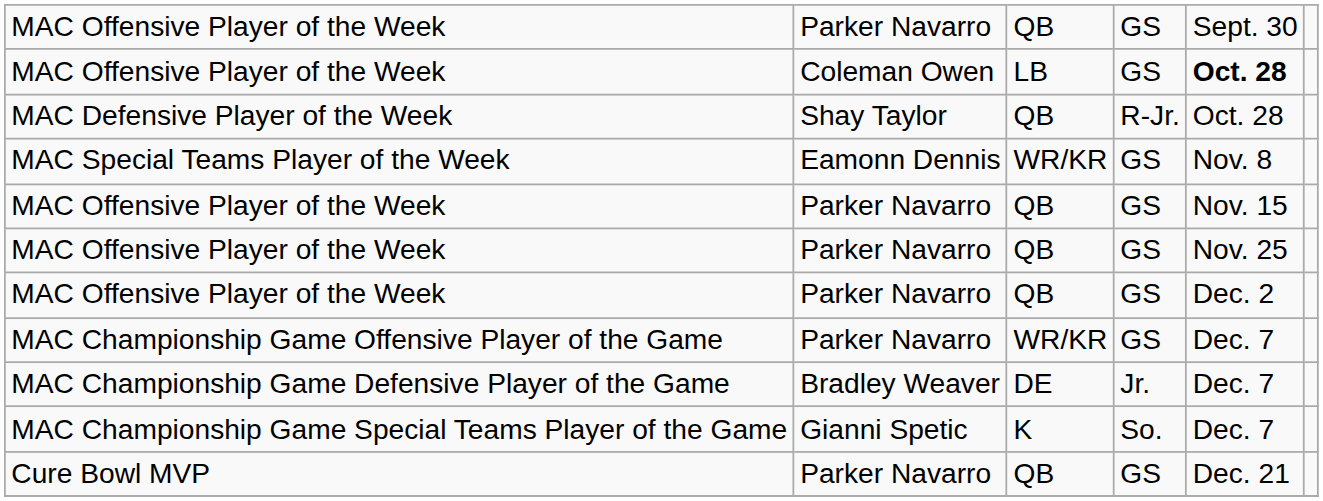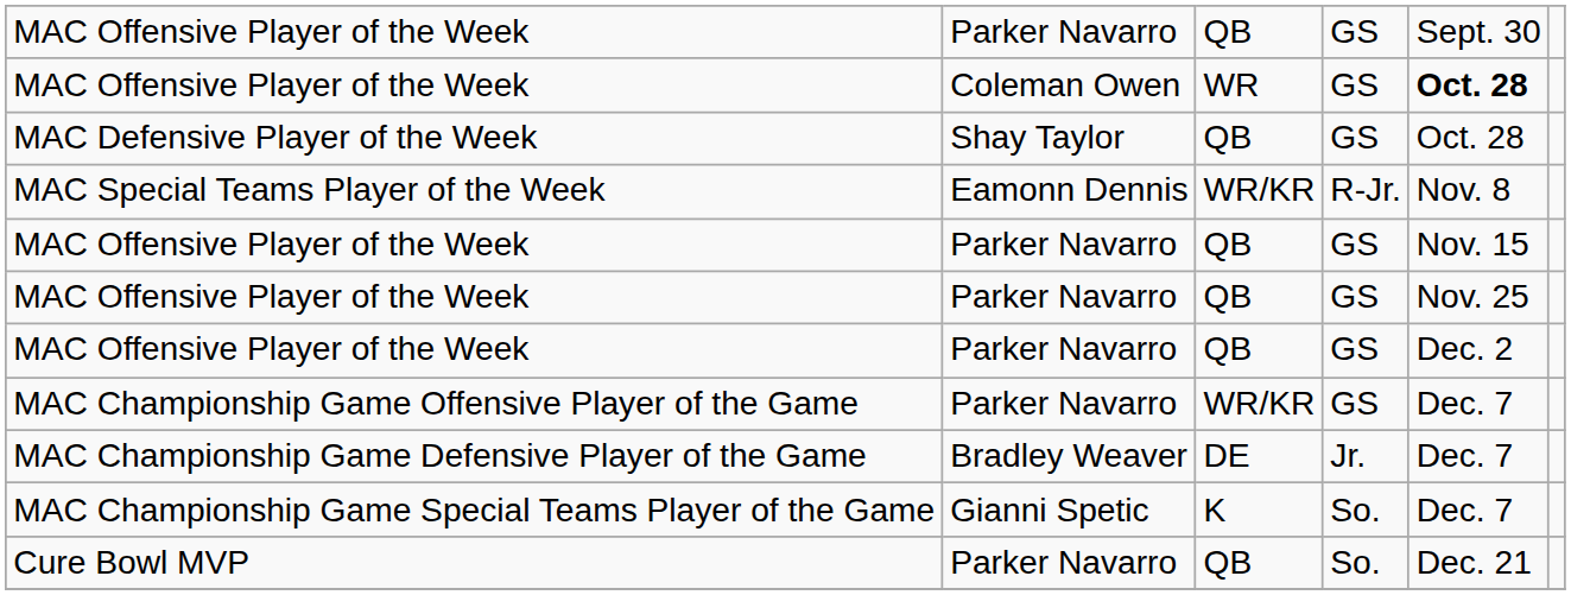 <table class="wikitable">
 <tr>
 <td>MAC Offensive Player of the Week</td>
 <td>Parker Navarro</td>
 <td>QB</td>
 <td>GS</td>
 <td>Sept. 30</td>
 <td></td>
 </tr>
 <tr>
 <td>MAC Offensive Player of the Week</td>
 <td>Coleman Owen</td>
-<td>LB</td>
+<td>WR</td>
 <td>GS</td>
 <td><strong>Oct. 28</strong></td>
 <td></td>
 </tr>
 <tr>
 <td>MAC Defensive Player of the Week</td>
 <td>Shay Taylor</td>
 <td>QB</td>
-<td>R-Jr.</td>
+<td>GS</td>
 <td>Oct. 28</td>
 <td></td>
 </tr>
 <tr>
 <td>MAC Special Teams Player of the Week</td>
 <td>Eamonn Dennis</td>
 <td>WR/KR</td>
-<td>GS</td>
+<td>R-Jr.</td>
 <td>Nov. 8</td>
 <td></td>
 </tr>
 <tr>
 <td>MAC Offensive Player of the Week</td>
 <td>Parker Navarro</td>
 <td>QB</td>
 <td>GS</td>
 <td>Nov. 15</td>
 <td></td>
 </tr>
 <tr>
 <td>MAC Offensive Player of the Week</td>
 <td>Parker Navarro</td>
 <td>QB</td>
 <td>GS</td>
 <td>Nov. 25</td>
 <td></td>
 </tr>
 <tr>
 <td>MAC Offensive Player of the Week</td>
 <td>Parker Navarro</td>
 <td>QB</td>
 <td>GS</td>
 <td>Dec. 2</td>
 <td></td>
 </tr>
 <tr>
 <td>MAC Championship Game Offensive Player of the Game</td>
 <td>Parker Navarro</td>
 <td>WR/KR</td>
 <td>GS</td>
 <td>Dec. 7</td>
 <td></td>
 </tr>
 <tr>
 <td>MAC Championship Game Defensive Player of the Game</td>
 <td>Bradley Weaver</td>
 <td>DE</td>
 <td>Jr.</td>
 <td>Dec. 7</td>
 <td></td>
 </tr>
 <tr>
 <td>MAC Championship Game Special Teams Player of the Game</td>
 <td>Gianni Spetic</td>
 <td>K</td>
 <td>So.</td>
 <td>Dec. 7</td>
 <td></td>
 </tr>
 <tr>
 <td>Cure Bowl MVP</td>
 <td>Parker Navarro</td>
 <td>QB</td>
-<td>GS</td>
+<td>So.</td>
 <td>Dec. 21</td>
 <td></td>
 </tr>
 <tr>
 </tr>
 </table>
